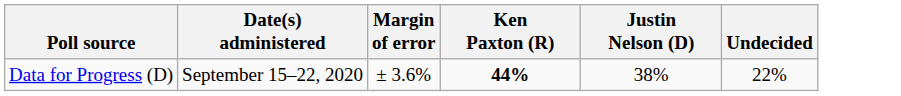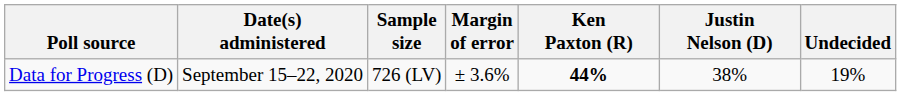 <table class="wikitable" style="font-size:90%;text-align:center;">
 <tr valign=bottom>
 <th>Poll source</th>
 <th>Date(s)<br>administered</th>
+<th>Sample<br>size</th>
 <th>Margin<br>of error</th>
 <th style="width:100px;">Ken<br>Paxton (R)</th>
 <th style="width:100px;">Justin<br>Nelson (D)</th>
 <th>Undecided</th>
 </tr>
 <tr>
 <td style="text-align:left;"><a href='#'>Data for Progress</a> (D)</td>
 <td>September 15–22, 2020</td>
+<td>726 (LV)</td>
 <td>± 3.6%</td>
 <td><strong>44%</strong></td>
 <td>38%</td>
-<td>22%</td>
+<td>19%</td>
 </tr>
 </table>
